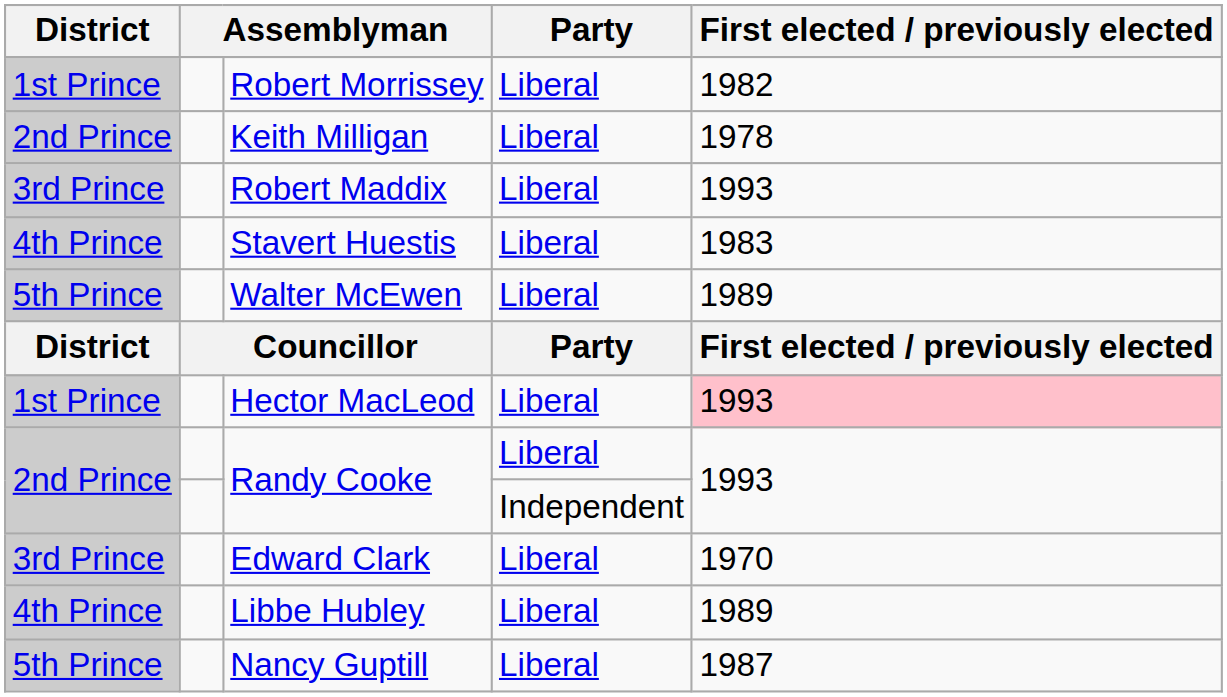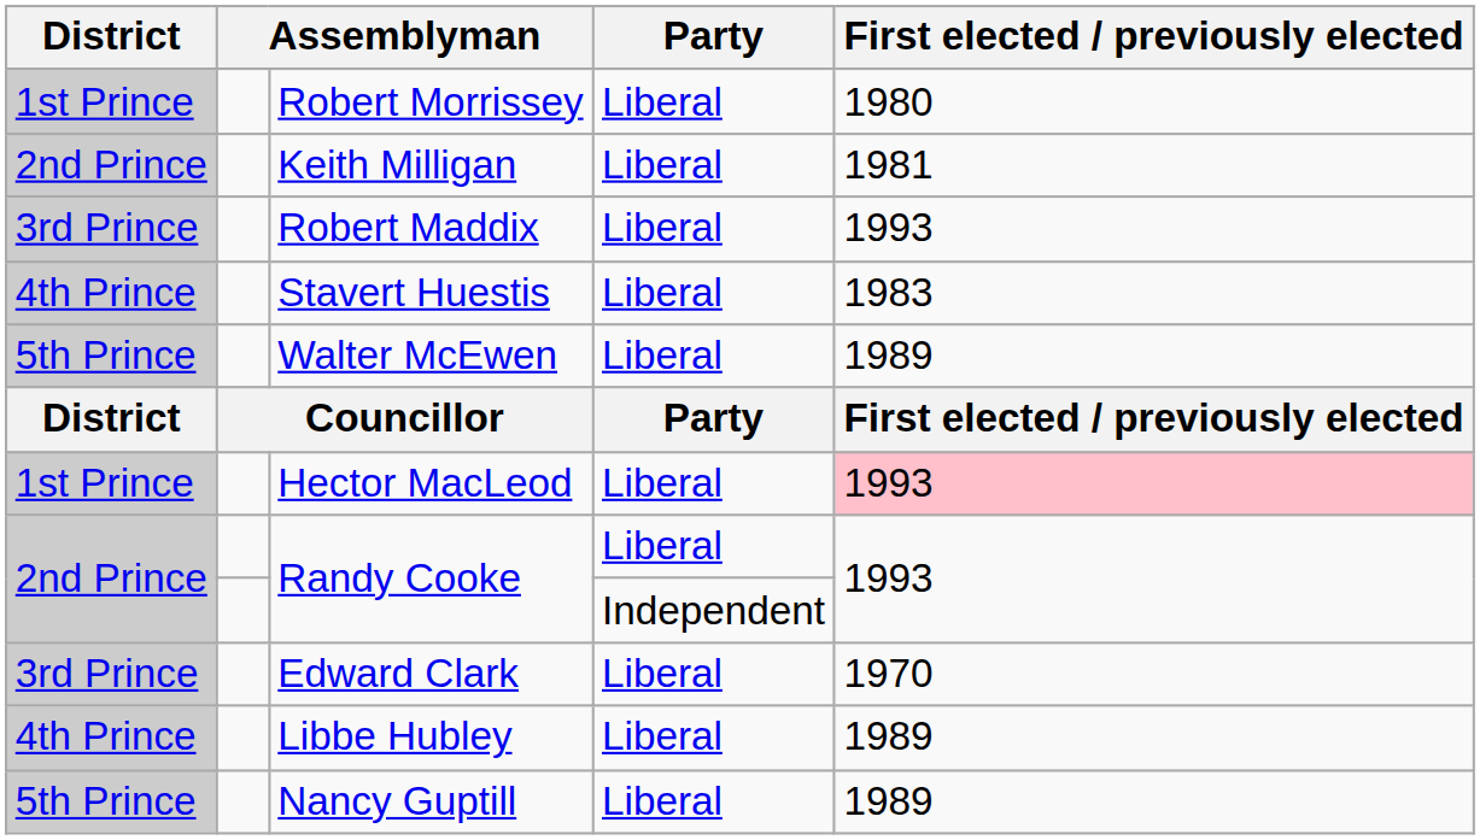 <table class="wikitable sortable">
 <tr>
 <th>District</th>
 <th colspan="2">Assemblyman</th>
 <th>Party</th>
 <th>First elected / previously elected</th>
 </tr>
 <tr>
 <td bgcolor="CCCCCC"><a href='#'>1st Prince</a></td>
 <td>   </td>
 <td><a href='#'>Robert Morrissey</a></td>
 <td><a href='#'>Liberal</a></td>
-<td>1982</td>
+<td>1980</td>
 </tr>
 <tr>
 <td bgcolor="CCCCCC"><a href='#'>2nd Prince</a></td>
 <td>   </td>
 <td><a href='#'>Keith Milligan</a></td>
 <td><a href='#'>Liberal</a></td>
-<td>1978</td>
+<td>1981</td>
 </tr>
 <tr>
 <td bgcolor="CCCCCC"><a href='#'>3rd Prince</a></td>
 <td>   </td>
 <td><a href='#'>Robert Maddix</a></td>
 <td><a href='#'>Liberal</a></td>
 <td>1993</td>
 </tr>
 <tr>
 <td bgcolor="CCCCCC"><a href='#'>4th Prince</a></td>
 <td>   </td>
 <td><a href='#'>Stavert Huestis</a></td>
 <td><a href='#'>Liberal</a></td>
 <td>1983</td>
 </tr>
 <tr>
 <td bgcolor="CCCCCC"><a href='#'>5th Prince</a></td>
 <td>   </td>
 <td><a href='#'>Walter McEwen</a></td>
 <td><a href='#'>Liberal</a></td>
 <td>1989</td>
 </tr>
 <tr>
 <th>District</th>
 <th colspan="2">Councillor</th>
 <th>Party</th>
 <th>First elected / previously elected</th>
 </tr>
 <tr>
 <td bgcolor="CCCCCC"><a href='#'>1st Prince</a></td>
 <td>   </td>
 <td><a href='#'>Hector MacLeod</a></td>
 <td><a href='#'>Liberal</a></td>
 <td style="background: pink;">1993</td>
 </tr>
 <tr>
 <td rowspan=2 bgcolor="CCCCCC"><a href='#'>2nd Prince</a></td>
 <td>   </td>
 <td rowspan=2><a href='#'>Randy Cooke</a></td>
 <td><a href='#'>Liberal</a></td>
 <td rowspan=2>1993</td>
 </tr>
 <tr>
 <td></td>
 <td>Independent</td>
 </tr>
 <tr>
 <td bgcolor="CCCCCC"><a href='#'>3rd Prince</a></td>
 <td>   </td>
 <td><a href='#'>Edward Clark</a></td>
 <td><a href='#'>Liberal</a></td>
 <td>1970</td>
 </tr>
 <tr>
 <td bgcolor="CCCCCC"><a href='#'>4th Prince</a></td>
 <td>    <br></td>
 <td><a href='#'>Libbe Hubley</a></td>
 <td><a href='#'>Liberal</a></td>
 <td>1989</td>
 </tr>
 <tr>
 <td bgcolor="CCCCCC"><a href='#'>5th Prince</a></td>
 <td>   </td>
 <td><a href='#'>Nancy Guptill</a></td>
 <td><a href='#'>Liberal</a></td>
-<td>1987</td>
+<td>1989</td>
 </tr>
 </table>
